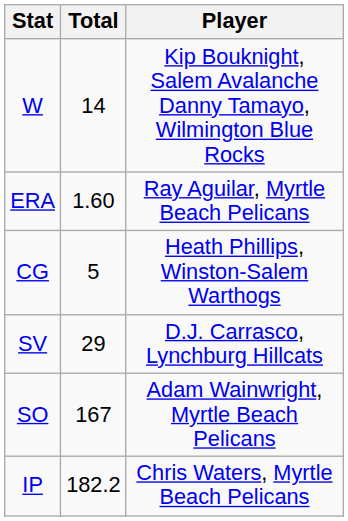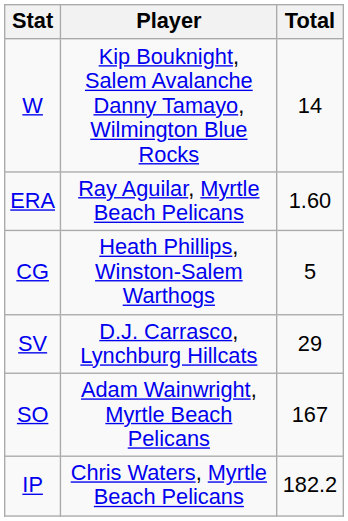 <table class="wikitable" width="40%" style="text-align:center;">
 <tr>
 <th width="5%">Stat</th>
+<th width="60%">Player</th>
 <th width="5%">Total</th>
-<th width="60%">Player</th>
 </tr>
 <tr>
 <td><a href='#'>W</a></td>
+<td><a href='#'>Kip Bouknight</a>, <a href='#'>Salem Avalanche</a>  <br> <a href='#'>Danny Tamayo</a>, <a href='#'>Wilmington Blue Rocks</a></td>
 <td>14</td>
-<td><a href='#'>Kip Bouknight</a>, <a href='#'>Salem Avalanche</a>  <br> <a href='#'>Danny Tamayo</a>, <a href='#'>Wilmington Blue Rocks</a></td>
 </tr>
 <tr>
 <td><a href='#'>ERA</a></td>
+<td><a href='#'>Ray Aguilar</a>, <a href='#'>Myrtle Beach Pelicans</a></td>
 <td>1.60</td>
-<td><a href='#'>Ray Aguilar</a>, <a href='#'>Myrtle Beach Pelicans</a></td>
 </tr>
 <tr>
 <td><a href='#'>CG</a></td>
+<td><a href='#'>Heath Phillips</a>, <a href='#'>Winston-Salem Warthogs</a></td>
 <td>5</td>
-<td><a href='#'>Heath Phillips</a>, <a href='#'>Winston-Salem Warthogs</a></td>
 </tr>
 <tr>
 <td><a href='#'>SV</a></td>
+<td><a href='#'>D.J. Carrasco</a>, <a href='#'>Lynchburg Hillcats</a></td>
 <td>29</td>
-<td><a href='#'>D.J. Carrasco</a>, <a href='#'>Lynchburg Hillcats</a></td>
 </tr>
 <tr>
 <td><a href='#'>SO</a></td>
+<td><a href='#'>Adam Wainwright</a>, <a href='#'>Myrtle Beach Pelicans</a></td>
 <td>167</td>
-<td><a href='#'>Adam Wainwright</a>, <a href='#'>Myrtle Beach Pelicans</a></td>
 </tr>
 <tr>
 <td><a href='#'>IP</a></td>
+<td><a href='#'>Chris Waters</a>, <a href='#'>Myrtle Beach Pelicans</a></td>
 <td>182.2</td>
-<td><a href='#'>Chris Waters</a>, <a href='#'>Myrtle Beach Pelicans</a></td>
 </tr>
 </table>
